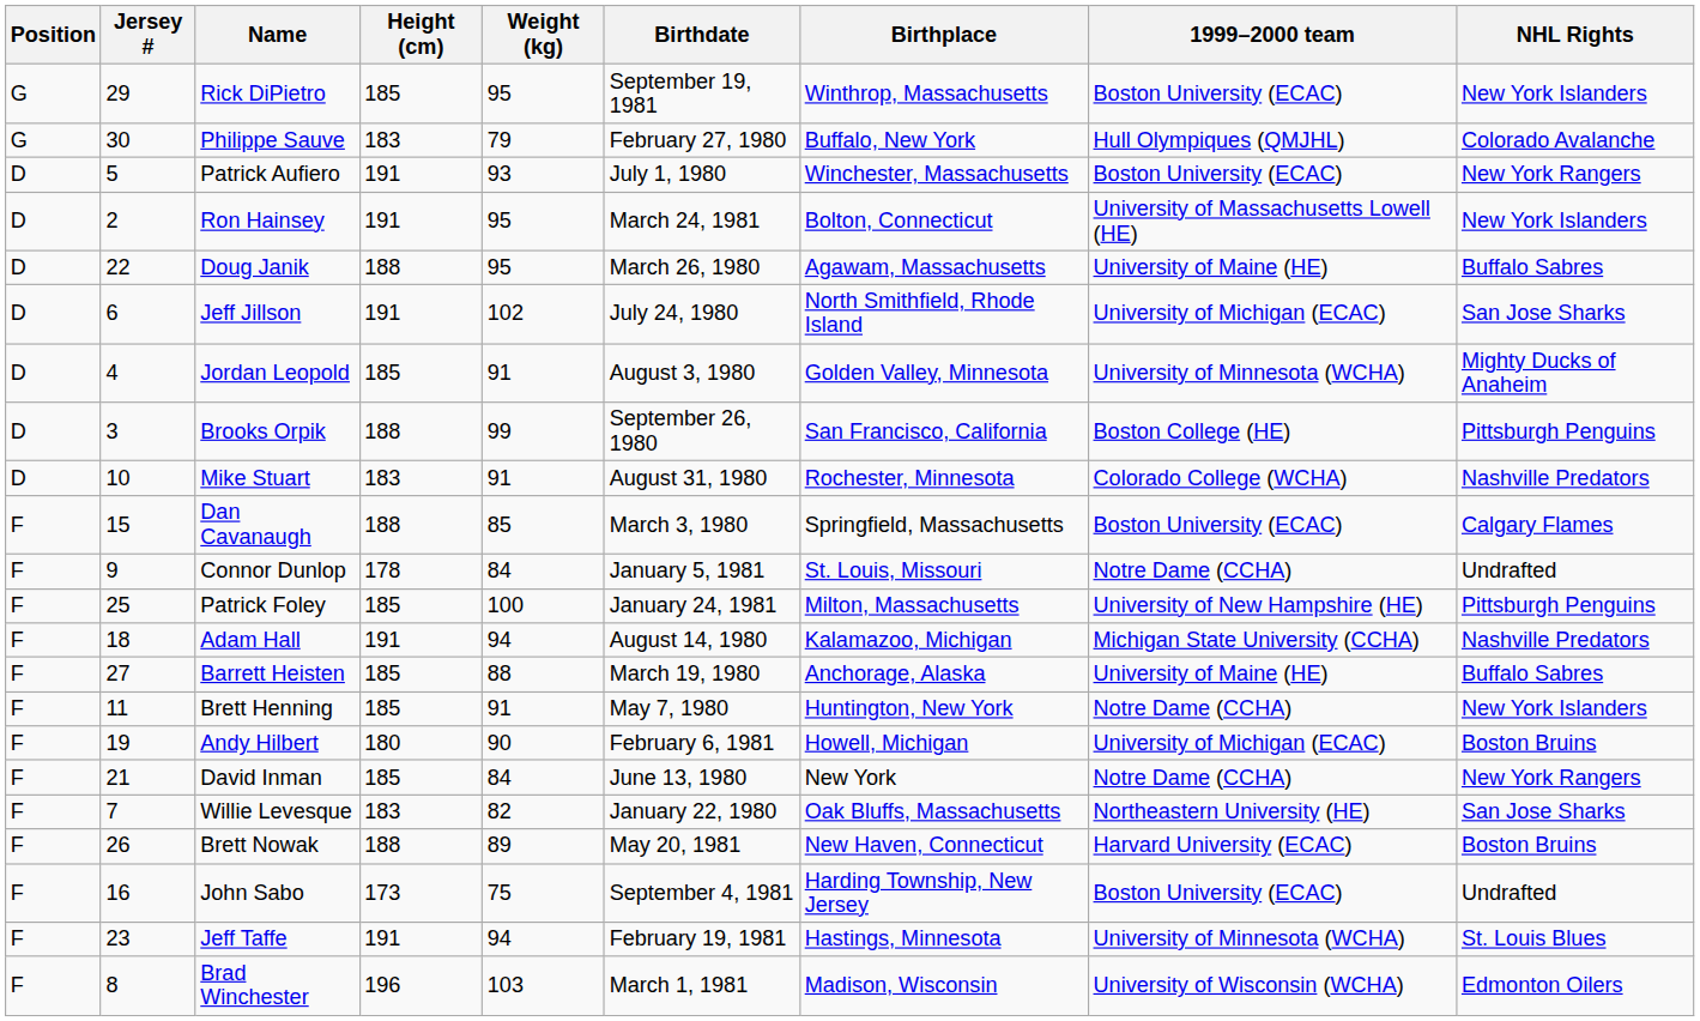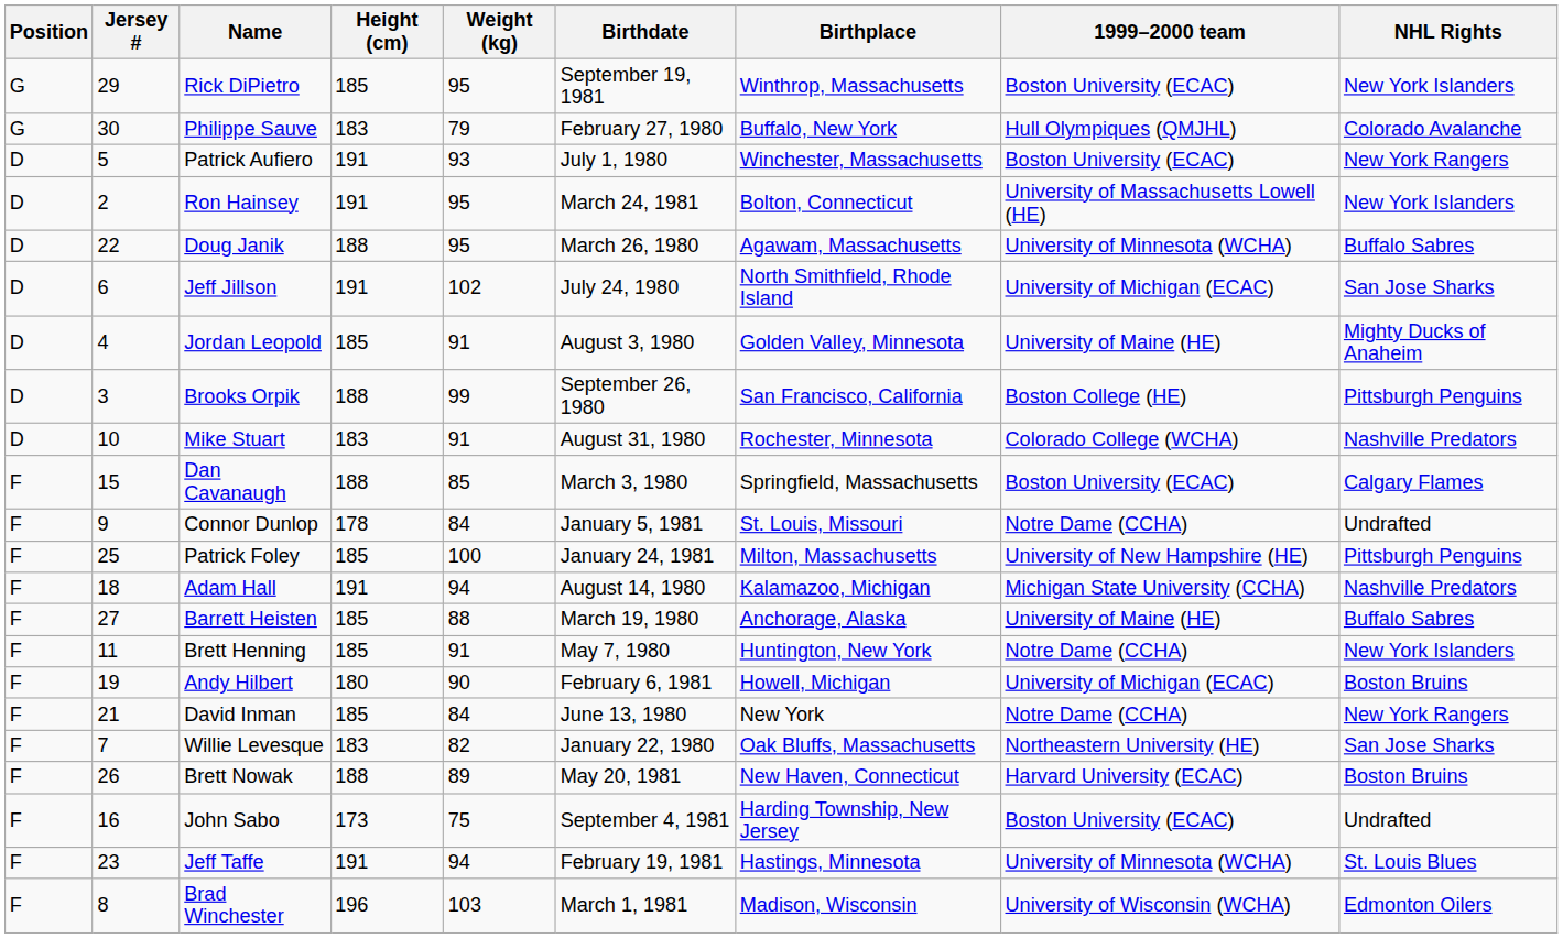 <table class="wikitable sortable">
 <tr>
 <th>Position</th>
 <th>Jersey #</th>
 <th>Name</th>
 <th>Height (cm)</th>
 <th>Weight (kg)</th>
 <th>Birthdate</th>
 <th>Birthplace</th>
 <th>1999–2000 team</th>
 <th>NHL Rights</th>
 </tr>
 <tr>
 <td>G</td>
 <td>29</td>
 <td><a href='#'>Rick DiPietro</a></td>
 <td>185</td>
 <td>95</td>
 <td>September 19, 1981</td>
 <td><a href='#'>Winthrop, Massachusetts</a></td>
 <td><a href='#'>Boston University</a> (<a href='#'>ECAC</a>)</td>
 <td><a href='#'>New York Islanders</a></td>
 </tr>
 <tr>
 <td>G</td>
 <td>30</td>
 <td><a href='#'>Philippe Sauve</a></td>
 <td>183</td>
 <td>79</td>
 <td>February 27, 1980</td>
 <td><a href='#'>Buffalo, New York</a></td>
 <td><a href='#'>Hull Olympiques</a> (<a href='#'>QMJHL</a>)</td>
 <td><a href='#'>Colorado Avalanche</a></td>
 </tr>
 <tr>
 <td>D</td>
 <td>5</td>
 <td>Patrick Aufiero</td>
 <td>191</td>
 <td>93</td>
 <td>July 1, 1980</td>
 <td><a href='#'>Winchester, Massachusetts</a></td>
 <td><a href='#'>Boston University</a> (<a href='#'>ECAC</a>)</td>
 <td><a href='#'>New York Rangers</a></td>
 </tr>
 <tr>
 <td>D</td>
 <td>2</td>
 <td><a href='#'>Ron Hainsey</a></td>
 <td>191</td>
 <td>95</td>
 <td>March 24, 1981</td>
 <td><a href='#'>Bolton, Connecticut</a></td>
 <td><a href='#'>University of Massachusetts Lowell</a> (<a href='#'>HE</a>)</td>
 <td><a href='#'>New York Islanders</a></td>
 </tr>
 <tr>
 <td>D</td>
 <td>22</td>
 <td><a href='#'>Doug Janik</a></td>
 <td>188</td>
 <td>95</td>
 <td>March 26, 1980</td>
 <td><a href='#'>Agawam, Massachusetts</a></td>
-<td><a href='#'>University of Maine</a> (<a href='#'>HE</a>)</td>
+<td><a href='#'>University of Minnesota</a> (<a href='#'>WCHA</a>)</td>
 <td><a href='#'>Buffalo Sabres</a></td>
 </tr>
 <tr>
 <td>D</td>
 <td>6</td>
 <td><a href='#'>Jeff Jillson</a></td>
 <td>191</td>
 <td>102</td>
 <td>July 24, 1980</td>
 <td><a href='#'>North Smithfield, Rhode Island</a></td>
 <td><a href='#'>University of Michigan</a> (<a href='#'>ECAC</a>)</td>
 <td><a href='#'>San Jose Sharks</a></td>
 </tr>
 <tr>
 <td>D</td>
 <td>4</td>
 <td><a href='#'>Jordan Leopold</a></td>
 <td>185</td>
 <td>91</td>
 <td>August 3, 1980</td>
 <td><a href='#'>Golden Valley, Minnesota</a></td>
-<td><a href='#'>University of Minnesota</a> (<a href='#'>WCHA</a>)</td>
+<td><a href='#'>University of Maine</a> (<a href='#'>HE</a>)</td>
 <td><a href='#'>Mighty Ducks of Anaheim</a></td>
 </tr>
 <tr>
 <td>D</td>
 <td>3</td>
 <td><a href='#'>Brooks Orpik</a></td>
 <td>188</td>
 <td>99</td>
 <td>September 26, 1980</td>
 <td><a href='#'>San Francisco, California</a></td>
 <td><a href='#'>Boston College</a> (<a href='#'>HE</a>)</td>
 <td><a href='#'>Pittsburgh Penguins</a></td>
 </tr>
 <tr>
 <td>D</td>
 <td>10</td>
 <td><a href='#'>Mike Stuart</a></td>
 <td>183</td>
 <td>91</td>
 <td>August 31, 1980</td>
 <td><a href='#'>Rochester, Minnesota</a></td>
 <td><a href='#'>Colorado College</a> (<a href='#'>WCHA</a>)</td>
 <td><a href='#'>Nashville Predators</a></td>
 </tr>
 <tr>
 <td>F</td>
 <td>15</td>
 <td><a href='#'>Dan Cavanaugh</a></td>
 <td>188</td>
 <td>85</td>
 <td>March 3, 1980</td>
 <td>Springfield, Massachusetts</td>
 <td><a href='#'>Boston University</a> (<a href='#'>ECAC</a>)</td>
 <td><a href='#'>Calgary Flames</a></td>
 </tr>
 <tr>
 <td>F</td>
 <td>9</td>
 <td>Connor Dunlop</td>
 <td>178</td>
 <td>84</td>
 <td>January 5, 1981</td>
 <td><a href='#'>St. Louis, Missouri</a></td>
 <td><a href='#'>Notre Dame</a> (<a href='#'>CCHA</a>)</td>
 <td>Undrafted</td>
 </tr>
 <tr>
 <td>F</td>
 <td>25</td>
 <td>Patrick Foley</td>
 <td>185</td>
 <td>100</td>
 <td>January 24, 1981</td>
 <td><a href='#'>Milton, Massachusetts</a></td>
 <td><a href='#'>University of New Hampshire</a> (<a href='#'>HE</a>)</td>
 <td><a href='#'>Pittsburgh Penguins</a></td>
 </tr>
 <tr>
 <td>F</td>
 <td>18</td>
 <td><a href='#'>Adam Hall</a></td>
 <td>191</td>
 <td>94</td>
 <td>August 14, 1980</td>
 <td><a href='#'>Kalamazoo, Michigan</a></td>
 <td><a href='#'>Michigan State University</a> (<a href='#'>CCHA</a>)</td>
 <td><a href='#'>Nashville Predators</a></td>
 </tr>
 <tr>
 <td>F</td>
 <td>27</td>
 <td><a href='#'>Barrett Heisten</a></td>
 <td>185</td>
 <td>88</td>
 <td>March 19, 1980</td>
 <td><a href='#'>Anchorage, Alaska</a></td>
 <td><a href='#'>University of Maine</a> (<a href='#'>HE</a>)</td>
 <td><a href='#'>Buffalo Sabres</a></td>
 </tr>
 <tr>
 <td>F</td>
 <td>11</td>
 <td>Brett Henning</td>
 <td>185</td>
 <td>91</td>
 <td>May 7, 1980</td>
 <td><a href='#'>Huntington, New York</a></td>
 <td><a href='#'>Notre Dame</a> (<a href='#'>CCHA</a>)</td>
 <td><a href='#'>New York Islanders</a></td>
 </tr>
 <tr>
 <td>F</td>
 <td>19</td>
 <td><a href='#'>Andy Hilbert</a></td>
 <td>180</td>
 <td>90</td>
 <td>February 6, 1981</td>
 <td><a href='#'>Howell, Michigan</a></td>
 <td><a href='#'>University of Michigan</a> (<a href='#'>ECAC</a>)</td>
 <td><a href='#'>Boston Bruins</a></td>
 </tr>
 <tr>
 <td>F</td>
 <td>21</td>
 <td>David Inman</td>
 <td>185</td>
 <td>84</td>
 <td>June 13, 1980</td>
 <td>New York</td>
 <td><a href='#'>Notre Dame</a> (<a href='#'>CCHA</a>)</td>
 <td><a href='#'>New York Rangers</a></td>
 </tr>
 <tr>
 <td>F</td>
 <td>7</td>
 <td>Willie Levesque</td>
 <td>183</td>
 <td>82</td>
 <td>January 22, 1980</td>
 <td><a href='#'>Oak Bluffs, Massachusetts</a></td>
 <td><a href='#'>Northeastern University</a> (<a href='#'>HE</a>)</td>
 <td><a href='#'>San Jose Sharks</a></td>
 </tr>
 <tr>
 <td>F</td>
 <td>26</td>
 <td>Brett Nowak</td>
 <td>188</td>
 <td>89</td>
 <td>May 20, 1981</td>
 <td><a href='#'>New Haven, Connecticut</a></td>
 <td><a href='#'>Harvard University</a> (<a href='#'>ECAC</a>)</td>
 <td><a href='#'>Boston Bruins</a></td>
 </tr>
 <tr>
 <td>F</td>
 <td>16</td>
 <td>John Sabo</td>
 <td>173</td>
 <td>75</td>
 <td>September 4, 1981</td>
 <td><a href='#'>Harding Township, New Jersey</a></td>
 <td><a href='#'>Boston University</a> (<a href='#'>ECAC</a>)</td>
 <td>Undrafted</td>
 </tr>
 <tr>
 <td>F</td>
 <td>23</td>
 <td><a href='#'>Jeff Taffe</a></td>
 <td>191</td>
 <td>94</td>
 <td>February 19, 1981</td>
 <td><a href='#'>Hastings, Minnesota</a></td>
 <td><a href='#'>University of Minnesota</a> (<a href='#'>WCHA</a>)</td>
 <td><a href='#'>St. Louis Blues</a></td>
 </tr>
 <tr>
 <td>F</td>
 <td>8</td>
 <td><a href='#'>Brad Winchester</a></td>
 <td>196</td>
 <td>103</td>
 <td>March 1, 1981</td>
 <td><a href='#'>Madison, Wisconsin</a></td>
 <td><a href='#'>University of Wisconsin</a> (<a href='#'>WCHA</a>)</td>
 <td><a href='#'>Edmonton Oilers</a></td>
 </tr>
 </table>
